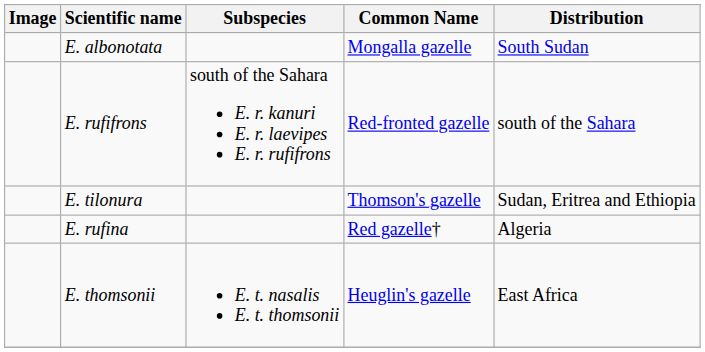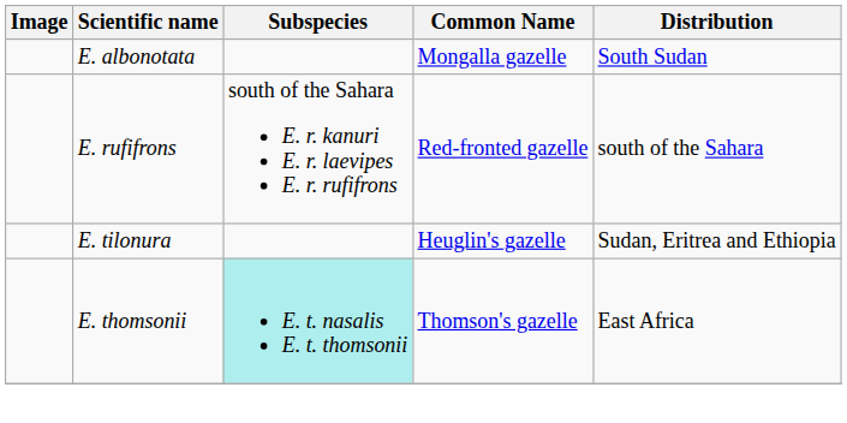 <table class="wikitable">
 <tr>
 <th>Image</th>
 <th>Scientific name</th>
 <th>Subspecies</th>
 <th>Common Name</th>
 <th>Distribution</th>
 </tr>
 <tr>
 <td></td>
 <td><em>E. albonotata</em></td>
 <td></td>
 <td><a href='#'>Mongalla gazelle</a></td>
 <td><a href='#'>South Sudan</a></td>
 </tr>
 <tr>
 <td></td>
 <td><em>E. rufifrons</em></td>
 <td>south of the Sahara<br><ul><li><em>E. r. kanuri</em></li><li><em>E. r. laevipes</em></li><li><em>E. r. rufifrons</em></li></ul></td>
 <td><a href='#'>Red-fronted gazelle</a></td>
 <td>south of the <a href='#'>Sahara</a></td>
 </tr>
 <tr>
 <td></td>
 <td><em>E. tilonura</em></td>
 <td></td>
-<td><a href='#'>Thomson's gazelle</a></td>
+<td><a href='#'>Heuglin's gazelle</a></td>
 <td>Sudan, Eritrea and Ethiopia</td>
 </tr>
 <tr>
 <td></td>
-<td><em>E. rufina</em></td>
-<td></td>
-<td><a href='#'>Red gazelle</a>†</td>
-<td>Algeria</td>
-</tr>
-<tr>
-<td></td>
 <td><em>E. thomsonii</em></td>
-<td><br><ul><li><em>E. t. nasalis</em></li><li><em>E. t. thomsonii</em></li></ul></td>
-<td><a href='#'>Heuglin's gazelle</a></td>
+<td style="background: paleturquoise;"><br><ul><li><em>E. t. nasalis</em></li><li><em>E. t. thomsonii</em></li></ul></td>
+<td><a href='#'>Thomson's gazelle</a></td>
 <td>East Africa</td>
 </tr>
 <tr>
 </tr>
 </table>
